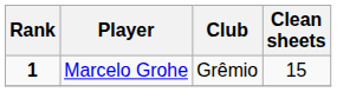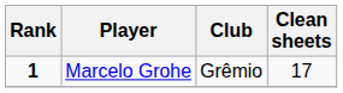 <table class="wikitable" style="text-align:center">
 <tr>
 <th>Rank</th>
 <th>Player</th>
 <th>Club</th>
 <th>Clean<br>sheets</th>
 </tr>
 <tr>
 <td rowspan="1"><strong>1</strong></td>
 <td align="left"> <a href='#'>Marcelo Grohe</a></td>
 <td align="left">Grêmio</td>
-<td rowspan="1">15</td>
+<td rowspan="1">17</td>
 </tr>
 <tr>
 </tr>
 </table>
